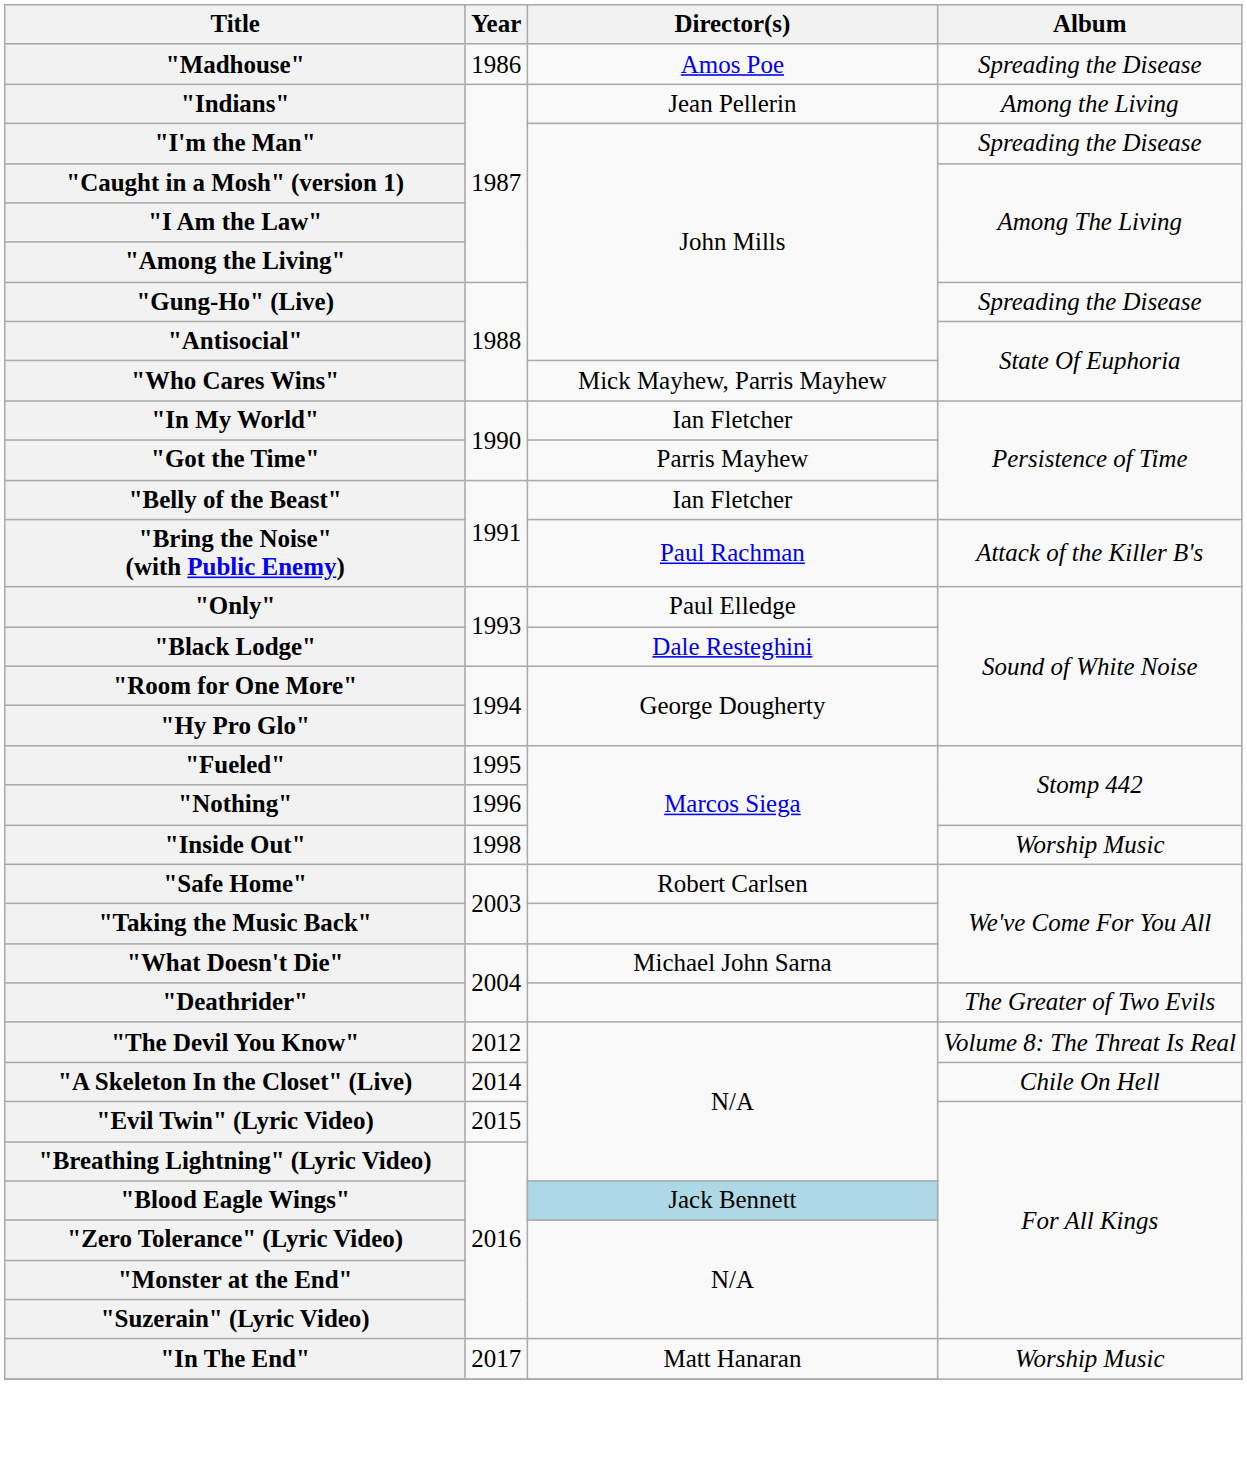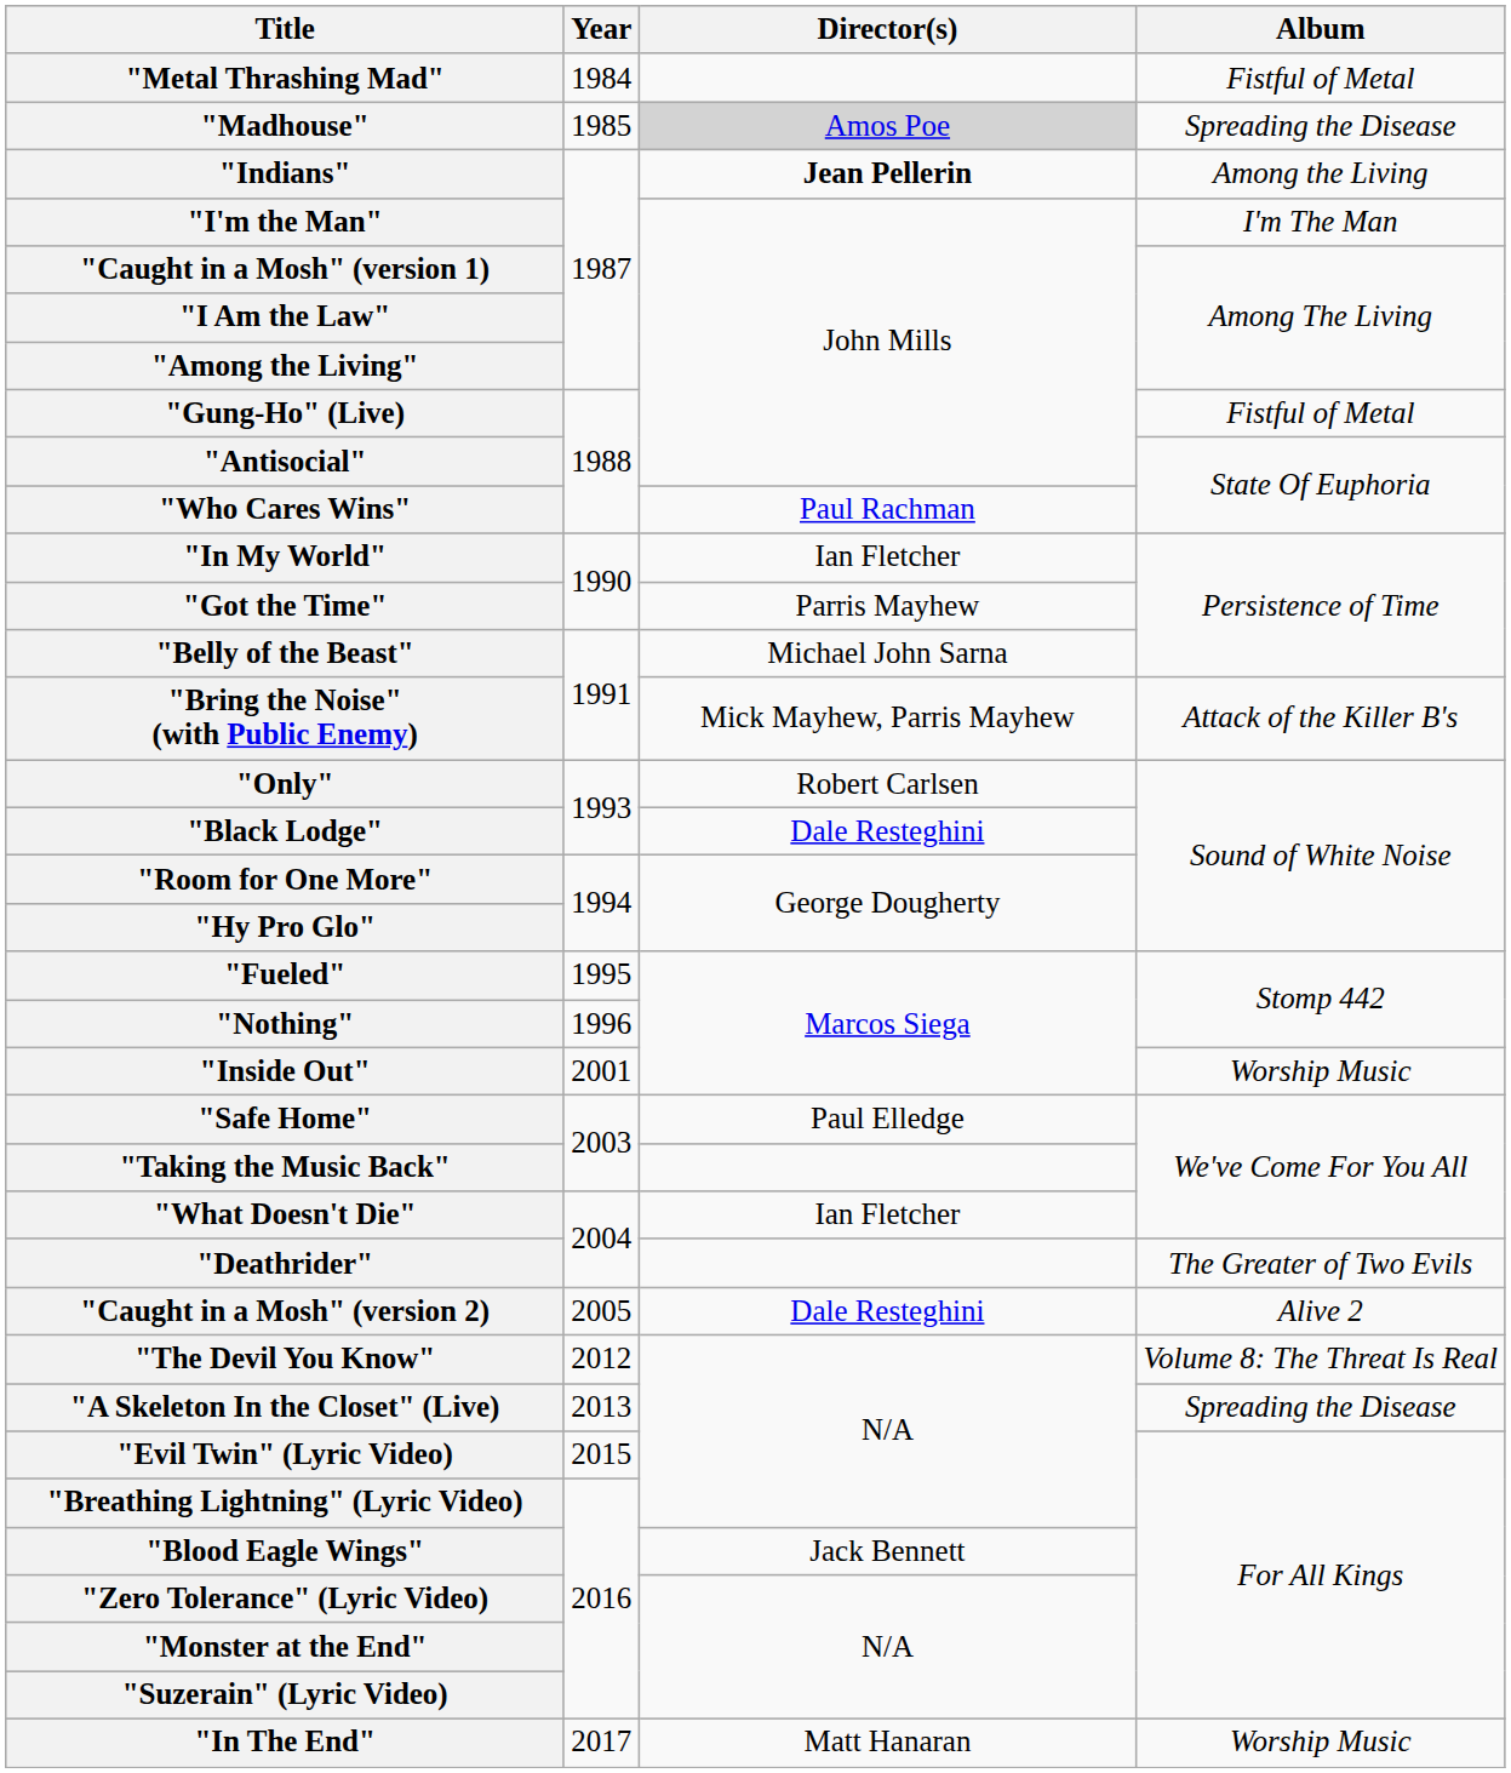 <table class="wikitable plainrowheaders" style="text-align:center;">
 <tr>
 <th scope="col" style="width:18em;">Title</th>
 <th scope="col">Year</th>
 <th scope="col" style="width:16em;">Director(s)</th>
 <th>Album</th>
 </tr>
 <tr>
+<th scope="row">"Metal Thrashing Mad"</th>
+<td>1984</td>
+<td></td>
+<td><em>Fistful of Metal</em></td>
+</tr>
+<tr>
 <th scope="row">"Madhouse"</th>
-<td>1986</td>
-<td><a href='#'>Amos Poe</a></td>
+<td>1985</td>
+<td style="background: lightgrey;"><a href='#'>Amos Poe</a></td>
 <td><em>Spreading the Disease</em></td>
 </tr>
 <tr>
 <th scope="row">"Indians"</th>
 <td rowspan="5">1987</td>
-<td>Jean Pellerin</td>
+<td><strong>Jean Pellerin</strong></td>
 <td><em>Among the Living</em></td>
 </tr>
 <tr>
 <th scope="row">"I'm the Man"</th>
 <td rowspan="6">John Mills</td>
-<td><em>Spreading the Disease</em></td>
+<td><em>I'm The Man</em></td>
 </tr>
 <tr>
 <th scope="row">"Caught in a Mosh" (version 1)</th>
 <td rowspan="3"><em>Among The Living</em></td>
 </tr>
 <tr>
 <th scope="row">"I Am the Law"</th>
 </tr>
 <tr>
 <th scope="row">"Among the Living"</th>
 </tr>
 <tr>
 <th scope="row">"Gung-Ho" (Live)</th>
 <td rowspan="3">1988</td>
-<td><em>Spreading the Disease</em></td>
+<td><em>Fistful of Metal</em></td>
 </tr>
 <tr>
 <th scope="row">"Antisocial"</th>
 <td rowspan="2"><em>State Of Euphoria</em></td>
 </tr>
 <tr>
 <th scope="row">"Who Cares Wins"</th>
-<td>Mick Mayhew, Parris Mayhew</td>
+<td><a href='#'>Paul Rachman</a></td>
 </tr>
 <tr>
 <th scope="row">"In My World"</th>
 <td rowspan="2">1990</td>
 <td>Ian Fletcher</td>
 <td rowspan="3"><em>Persistence of Time</em></td>
 </tr>
 <tr>
 <th scope="row">"Got the Time"</th>
 <td>Parris Mayhew</td>
 </tr>
 <tr>
 <th scope="row">"Belly of the Beast"</th>
 <td rowspan="2">1991</td>
-<td>Ian Fletcher</td>
+<td>Michael John Sarna</td>
 </tr>
 <tr>
 <th scope="row">"Bring the Noise"<br><span>(with <a href='#'>Public Enemy</a>)</span></th>
-<td><a href='#'>Paul Rachman</a></td>
+<td>Mick Mayhew, Parris Mayhew</td>
 <td><em>Attack of the Killer B's</em></td>
 </tr>
 <tr>
 <th scope="row">"Only"</th>
 <td rowspan="2">1993</td>
-<td>Paul Elledge</td>
+<td>Robert Carlsen</td>
 <td rowspan="4"><em>Sound of White Noise</em></td>
 </tr>
 <tr>
 <th scope="row">"Black Lodge"</th>
 <td><a href='#'>Dale Resteghini</a></td>
 </tr>
 <tr>
 <th scope="row">"Room for One More"</th>
 <td rowspan="2">1994</td>
 <td rowspan="2">George Dougherty</td>
 </tr>
 <tr>
 <th scope="row">"Hy Pro Glo"</th>
 </tr>
 <tr>
 <th scope="row">"Fueled"</th>
 <td>1995</td>
 <td rowspan="3"><a href='#'>Marcos Siega</a></td>
 <td rowspan="2"><em>Stomp 442</em></td>
 </tr>
 <tr>
 <th scope="row">"Nothing"</th>
 <td>1996</td>
 </tr>
 <tr>
 <th scope="row">"Inside Out"</th>
-<td>1998</td>
+<td>2001</td>
 <td><em>Worship Music</em></td>
 </tr>
 <tr>
 <th scope="row">"Safe Home"</th>
 <td rowspan="2">2003</td>
-<td>Robert Carlsen</td>
+<td>Paul Elledge</td>
 <td rowspan="3"><em>We've Come For You All</em></td>
 </tr>
 <tr>
 <th scope="row">"Taking the Music Back"</th>
 <td></td>
 </tr>
 <tr>
 <th scope="row">"What Doesn't Die"</th>
 <td rowspan="2">2004</td>
-<td>Michael John Sarna</td>
+<td>Ian Fletcher</td>
 </tr>
 <tr>
 <th scope="row">"Deathrider"</th>
 <td></td>
 <td><em>The Greater of Two Evils</em></td>
+</tr>
+<tr>
+<th scope="row">"Caught in a Mosh" (version 2)</th>
+<td>2005</td>
+<td><a href='#'>Dale Resteghini</a></td>
+<td><em>Alive 2</em></td>
 </tr>
 <tr>
 <th scope="row">"The Devil You Know"</th>
 <td>2012</td>
 <td rowspan="4">N/A</td>
 <td><em>Volume 8: The Threat Is Real</em></td>
 </tr>
 <tr>
 <th scope="row">"A Skeleton In the Closet" (Live)</th>
-<td>2014</td>
-<td><em>Chile On Hell</em></td>
+<td>2013</td>
+<td><em>Spreading the Disease</em></td>
 </tr>
 <tr>
 <th scope="row">"Evil Twin" (Lyric Video)</th>
 <td>2015</td>
 <td rowspan="6"><em>For All Kings</em></td>
 </tr>
 <tr>
 <th scope="row">"Breathing Lightning" (Lyric Video)</th>
 <td rowspan="5">2016</td>
 </tr>
 <tr>
 <th scope="row">"Blood Eagle Wings"</th>
-<td style="background: lightblue;">Jack Bennett</td>
+<td>Jack Bennett</td>
 </tr>
 <tr>
 <th scope="row">"Zero Tolerance" (Lyric Video)</th>
 <td rowspan="3">N/A</td>
 </tr>
 <tr>
 <th scope="row">"Monster at the End"</th>
 </tr>
 <tr>
 <th scope="row">"Suzerain" (Lyric Video)</th>
 </tr>
 <tr>
 <th scope="row">"In The End"</th>
 <td>2017</td>
 <td>Matt Hanaran</td>
 <td rowspan="4"><em>Worship Music</em></td>
 </tr>
 <tr>
 </tr>
 </table>
